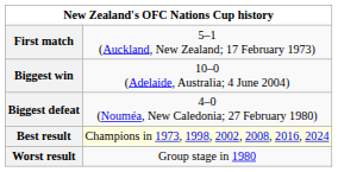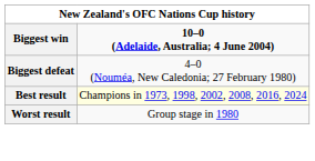 <table class="wikitable collapsible collapsed" style="text-align:center;font-size:90%">
 <tr>
 <th style="color:black; background:white;" colspan=2>New Zealand's OFC Nations Cup history</th>
 </tr>
 <tr>
-<th>First match</th>
-<td> 5–1 <br>(<a href='#'>Auckland</a>, New Zealand; 17 February 1973)</td>
-</tr>
-<tr>
 <th>Biggest win</th>
-<td> 10–0 <br>(<a href='#'>Adelaide</a>, Australia; 4 June 2004)</td>
+<td><strong> 10–0 <br>(<a href='#'>Adelaide</a>, Australia; 4 June 2004)</strong></td>
 </tr>
 <tr>
 <th>Biggest defeat</th>
 <td> 4–0 <br>(<a href='#'>Nouméa</a>, New Caledonia; 27 February 1980)</td>
 </tr>
 <tr>
 <th>Best result</th>
 <td style="background: lightyellow;">Champions in <a href='#'>1973</a>, <a href='#'>1998</a>, <a href='#'>2002</a>, <a href='#'>2008</a>, <a href='#'>2016</a>, <a href='#'>2024</a></td>
 </tr>
 <tr>
 <th>Worst result</th>
 <td>Group stage in <a href='#'>1980</a></td>
 </tr>
 </table>
